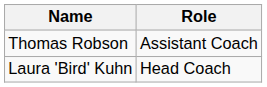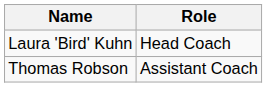 <table class="wikitable">
 <tr>
 <th>Name</th>
 <th>Role</th>
 </tr>
 <tr>
+<td>Laura 'Bird' Kuhn</td>
+<td>Head Coach</td>
+</tr>
+<tr>
 <td>Thomas Robson</td>
 <td>Assistant Coach</td>
 </tr>
-<tr>
-<td>Laura 'Bird' Kuhn</td>
-<td>Head Coach</td>
-</tr>
 </table>
